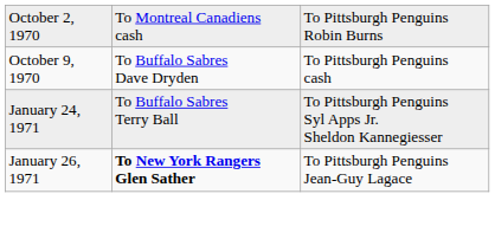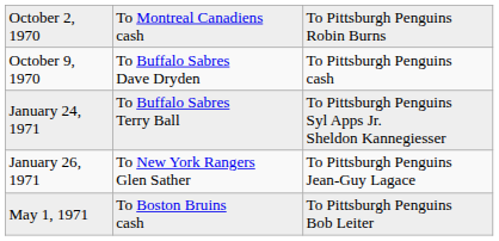 <table class="wikitable" style="border:1px solid #999999; width:80%;">
 <tr bgcolor="eeeeee">
 <td style='width:22%;'>October 2, 1970</td>
 <td style='width:39%;' valign='top'>To <a href='#'>Montreal Canadiens</a><br>cash</td>
 <td style='width:39%;' valign='top'>To Pittsburgh Penguins<br>Robin Burns</td>
 </tr>
 <tr>
 <td style='width:22%;'>October 9, 1970</td>
 <td style='width:39%;' valign='top'>To <a href='#'>Buffalo Sabres</a><br>Dave Dryden</td>
 <td style='width:39%;' valign='top'>To Pittsburgh Penguins<br>cash</td>
 </tr>
 <tr bgcolor="eeeeee">
 <td style='width:22%;'>January 24, 1971</td>
 <td style='width:39%;' valign='top'>To <a href='#'>Buffalo Sabres</a><br>Terry Ball</td>
 <td style='width:39%;' valign='top'>To Pittsburgh Penguins<br>Syl Apps Jr.<br>Sheldon Kannegiesser</td>
 </tr>
 <tr>
 <td style='width:22%;'>January 26, 1971</td>
-<td style='width:39%;' valign='top'><strong>To <a href='#'>New York Rangers</a><br>Glen Sather</strong></td>
+<td style='width:39%;' valign='top'>To <a href='#'>New York Rangers</a><br>Glen Sather</td>
 <td style='width:39%;' valign='top'>To Pittsburgh Penguins<br>Jean-Guy Lagace</td>
 </tr>
+<tr bgcolor="eeeeee">
+<td style='width:22%;'>May 1, 1971</td>
+<td style='width:39%;' valign='top'>To <a href='#'>Boston Bruins</a><br>cash</td>
+<td style='width:39%;' valign='top'>To Pittsburgh Penguins<br>Bob Leiter</td>
+</tr>
 </table>
